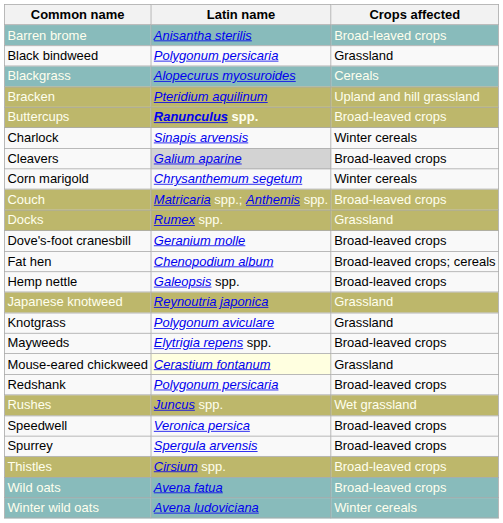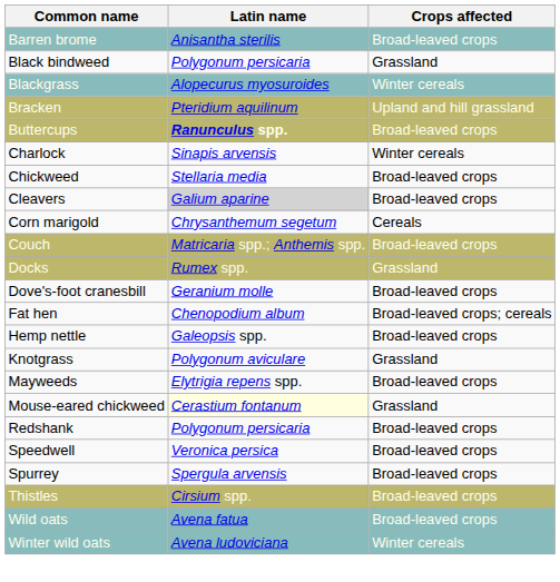 <table class="sortable wikitable">
 <tr>
 <th>Common name</th>
 <th>Latin name</th>
 <th>Crops affected</th>
 </tr>
 <tr style="background:#88bbbb; color:#ffe;">
 <td>Barren brome</td>
 <td><em><a href='#'>Anisantha sterilis</a></em></td>
 <td>Broad-leaved crops</td>
 </tr>
 <tr>
 <td>Black bindweed</td>
 <td><em><a href='#'>Polygonum persicaria</a></em></td>
 <td>Grassland</td>
 </tr>
 <tr style="background:#88bbbb; color:#ffe;">
 <td>Blackgrass</td>
 <td><em><a href='#'>Alopecurus myosuroides</a></em></td>
-<td>Cereals</td>
+<td>Winter cereals</td>
 </tr>
 <tr style="background:#bdb76b; color:#ffe;">
 <td>Bracken</td>
 <td><em><a href='#'>Pteridium aquilinum</a></em></td>
 <td>Upland and hill grassland</td>
 </tr>
 <tr style="background:#bdb76b; color:#ffe;">
 <td>Buttercups</td>
 <td><strong><em><a href='#'>Ranunculus</a></em> spp.</strong></td>
 <td>Broad-leaved crops</td>
 </tr>
 <tr>
 <td>Charlock</td>
 <td><em><a href='#'>Sinapis arvensis</a></em></td>
 <td>Winter cereals</td>
 </tr>
 <tr>
+<td>Chickweed</td>
+<td><em><a href='#'>Stellaria media</a></em></td>
+<td>Broad-leaved crops</td>
+</tr>
+<tr>
 <td>Cleavers</td>
 <td style="background: lightgrey;"><em><a href='#'>Galium aparine</a></em></td>
 <td>Broad-leaved crops</td>
 </tr>
 <tr>
 <td>Corn marigold</td>
 <td><em><a href='#'>Chrysanthemum segetum</a></em></td>
-<td>Winter cereals</td>
+<td>Cereals</td>
 </tr>
 <tr style="background:#bdb76b; color:#ffe;">
 <td>Couch</td>
 <td><em><a href='#'>Matricaria</a></em> spp.; <em><a href='#'>Anthemis</a></em> spp.</td>
 <td>Broad-leaved crops</td>
 </tr>
 <tr style="background:#bdb76b; color:#ffe;">
 <td>Docks</td>
 <td><em><a href='#'>Rumex</a></em> spp.</td>
 <td>Grassland</td>
 </tr>
 <tr>
 <td>Dove's-foot cranesbill</td>
 <td><em><a href='#'>Geranium molle</a></em></td>
 <td>Broad-leaved crops</td>
 </tr>
 <tr>
 <td>Fat hen</td>
 <td><em><a href='#'>Chenopodium album</a></em></td>
 <td>Broad-leaved crops; cereals</td>
 </tr>
 <tr>
 <td>Hemp nettle</td>
 <td><em><a href='#'>Galeopsis</a></em> spp.</td>
 <td>Broad-leaved crops</td>
 </tr>
-<tr style="background:#bdb76b; color:#ffe;">
-<td>Japanese knotweed</td>
-<td><em><a href='#'>Reynoutria japonica</a></em></td>
-<td>Grassland</td>
-</tr>
 <tr>
 <td>Knotgrass</td>
 <td><em><a href='#'>Polygonum aviculare</a></em></td>
 <td>Grassland</td>
 </tr>
 <tr>
 <td>Mayweeds</td>
 <td><em><a href='#'>Elytrigia repens</a></em> spp.</td>
 <td>Broad-leaved crops</td>
 </tr>
 <tr>
 <td>Mouse-eared chickweed</td>
 <td style="background: lightyellow;"><em><a href='#'>Cerastium fontanum</a></em></td>
 <td>Grassland</td>
 </tr>
 <tr>
 <td>Redshank</td>
 <td><em><a href='#'>Polygonum persicaria</a></em></td>
 <td>Broad-leaved crops</td>
-</tr>
-<tr style="background:#bdb76b; color:#ffe;">
-<td>Rushes</td>
-<td><em><a href='#'>Juncus</a></em> spp.</td>
-<td>Wet grassland</td>
 </tr>
 <tr>
 <td>Speedwell</td>
 <td><em><a href='#'>Veronica persica</a></em></td>
 <td>Broad-leaved crops</td>
 </tr>
 <tr>
 <td>Spurrey</td>
 <td><em><a href='#'>Spergula arvensis</a></em></td>
 <td>Broad-leaved crops</td>
 </tr>
 <tr style="background:#bdb76b; color:#ffe;">
 <td>Thistles</td>
 <td><em><a href='#'>Cirsium</a></em> spp.</td>
 <td>Broad-leaved crops</td>
 </tr>
 <tr style="background:#88bbbb; color:#ffe;">
 <td>Wild oats</td>
 <td><em><a href='#'>Avena fatua</a></em></td>
 <td>Broad-leaved crops</td>
 </tr>
 <tr style="background:#88bbbb; color:#ffe;">
 <td>Winter wild oats</td>
 <td><em><a href='#'>Avena ludoviciana</a></em></td>
 <td>Winter cereals</td>
 </tr>
 </table>
